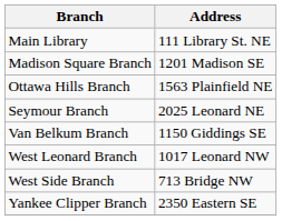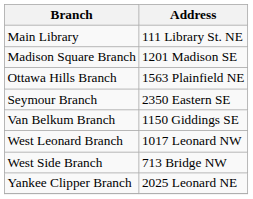 <table class="wikitable">
 <tr>
 <th>Branch</th>
 <th>Address</th>
 </tr>
 <tr>
 <td>Main Library</td>
 <td>111 Library St. NE</td>
 </tr>
 <tr>
 <td>Madison Square Branch</td>
 <td>1201 Madison SE</td>
 </tr>
 <tr>
 <td>Ottawa Hills Branch</td>
 <td>1563 Plainfield NE</td>
 </tr>
 <tr>
 <td>Seymour Branch</td>
-<td>2025 Leonard NE</td>
+<td>2350 Eastern SE</td>
 </tr>
 <tr>
 <td>Van Belkum Branch</td>
 <td>1150 Giddings SE</td>
 </tr>
 <tr>
 <td>West Leonard Branch</td>
 <td>1017 Leonard NW</td>
 </tr>
 <tr>
 <td>West Side Branch</td>
 <td>713 Bridge NW</td>
 </tr>
 <tr>
 <td>Yankee Clipper Branch</td>
-<td>2350 Eastern SE</td>
+<td>2025 Leonard NE</td>
 </tr>
 <tr>
 </tr>
 </table>
